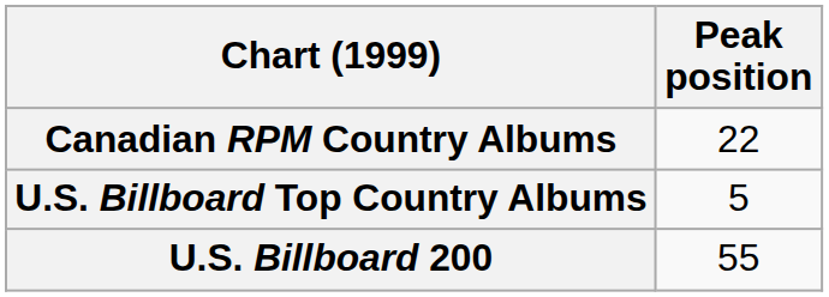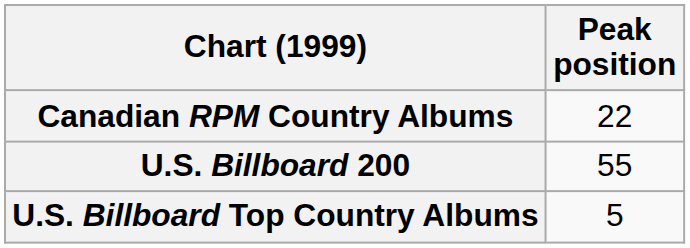 <table class="wikitable sortable plainrowheaders">
 <tr>
 <th>Chart (1999)</th>
 <th>Peak<br>position</th>
 </tr>
 <tr>
 <th scope="row">Canadian <em>RPM</em> Country Albums</th>
 <td style="text-align:center;">22</td>
 </tr>
 <tr>
+<th scope="row">U.S. <em>Billboard</em> 200</th>
+<td style="text-align:center;">55</td>
+</tr>
+<tr>
 <th scope="row">U.S. <em>Billboard</em> Top Country Albums</th>
 <td style="text-align:center;">5</td>
 </tr>
-<tr>
-<th scope="row">U.S. <em>Billboard</em> 200</th>
-<td style="text-align:center;">55</td>
-</tr>
 </table>
